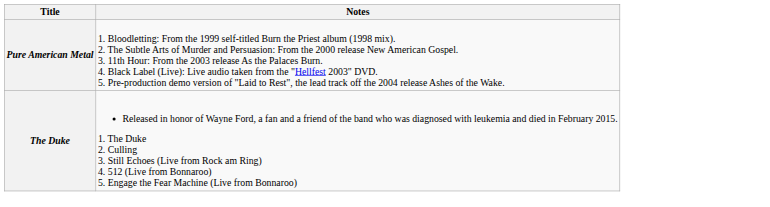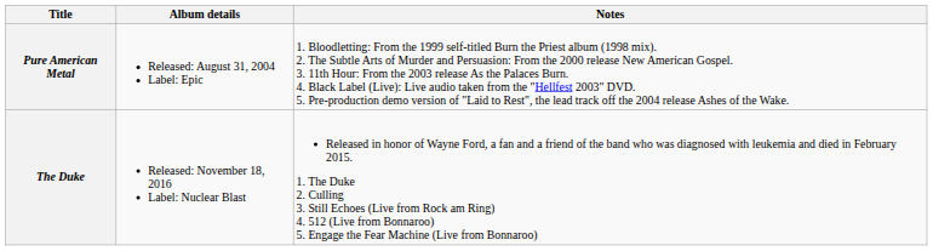 <table class="wikitable plainrowheaders">
 <tr>
 <th>Title</th>
+<th>Album details</th>
 <th>Notes</th>
 </tr>
 <tr>
 <th scope="row"><em>Pure American Metal</em></th>
+<td><br><ul><li>Released: August 31, 2004</li><li>Label: Epic</li></ul></td>
 <td><br>1. Bloodletting: From the 1999 self-titled Burn the Priest album (1998 mix).<br>2. The Subtle Arts of Murder and Persuasion: From the 2000 release New American Gospel.<br>3. 11th Hour: From the 2003 release As the Palaces Burn.<br>4. Black Label (Live): Live audio taken from the "<a href='#'>Hellfest</a> 2003" DVD.<br>5. Pre-production demo version of "Laid to Rest", the lead track off the 2004 release Ashes of the Wake.</td>
 </tr>
 <tr>
 <th scope="row"><em>The Duke</em></th>
+<td><br><ul><li>Released: November 18, 2016</li><li>Label: Nuclear Blast</li></ul></td>
 <td><br><ul><li>Released in honor of Wayne Ford, a fan and a friend of the band who was diagnosed with leukemia and died in February 2015.</li></ul>1. The Duke<br>2. Culling<br>3. Still Echoes (Live from Rock am Ring)<br>4. 512 (Live from Bonnaroo)<br>5. Engage the Fear Machine (Live from Bonnaroo)</td>
 </tr>
 </table>
